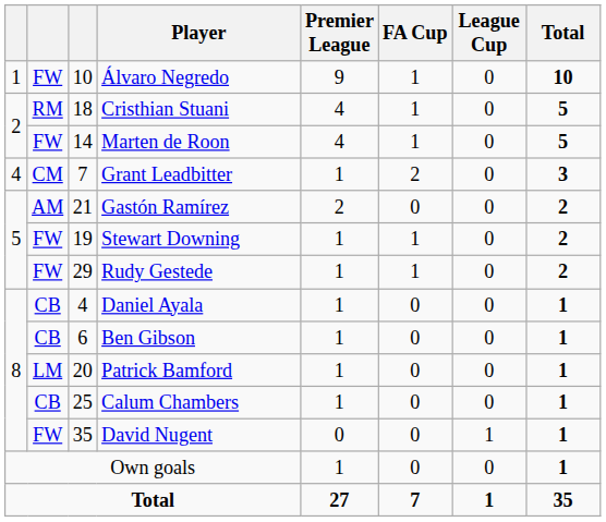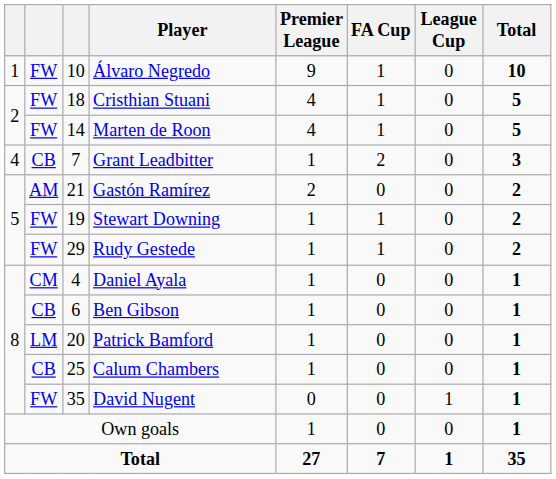 <table class="wikitable sortable" style="font-size: 95%; text-align: center;">
 <tr>
 <th width=10></th>
 <th width=10></th>
 <th width=10></th>
 <th width=150>Player</th>
 <th width=50>Premier League</th>
 <th width=50>FA Cup</th>
 <th width=50>League Cup</th>
 <th width=50>Total</th>
 </tr>
 <tr>
 <td>1</td>
 <td><a href='#'>FW</a></td>
 <td>10</td>
 <td align=left> <a href='#'>Álvaro Negredo</a></td>
 <td>9</td>
 <td>1</td>
 <td>0</td>
 <td><strong>10</strong></td>
 </tr>
 <tr>
 <td rowspan="2">2</td>
-<td><a href='#'>RM</a></td>
+<td><a href='#'>FW</a></td>
 <td>18</td>
 <td align=left> <a href='#'>Cristhian Stuani</a></td>
 <td>4</td>
 <td>1</td>
 <td>0</td>
 <td><strong>5</strong></td>
 </tr>
 <tr>
 <td><a href='#'>FW</a></td>
 <td>14</td>
 <td align="left"> <a href='#'>Marten de Roon</a></td>
 <td>4</td>
 <td>1</td>
 <td>0</td>
 <td><strong>5</strong></td>
 </tr>
 <tr>
 <td>4</td>
-<td><a href='#'>CM</a></td>
+<td><a href='#'>CB</a></td>
 <td>7</td>
 <td align="left"> <a href='#'>Grant Leadbitter</a></td>
 <td>1</td>
 <td>2</td>
 <td>0</td>
 <td><strong>3</strong></td>
 </tr>
 <tr>
 <td rowspan="3">5</td>
 <td><a href='#'>AM</a></td>
 <td>21</td>
 <td align=left> <a href='#'>Gastón Ramírez</a></td>
 <td>2</td>
 <td>0</td>
 <td>0</td>
 <td><strong>2</strong></td>
 </tr>
 <tr>
 <td><a href='#'>FW</a></td>
 <td>19</td>
 <td align=left> <a href='#'>Stewart Downing</a></td>
 <td>1</td>
 <td>1</td>
 <td>0</td>
 <td><strong>2</strong></td>
 </tr>
 <tr>
 <td><a href='#'>FW</a></td>
 <td>29</td>
 <td align=left> <a href='#'>Rudy Gestede</a></td>
 <td>1</td>
 <td>1</td>
 <td>0</td>
 <td><strong>2</strong></td>
 </tr>
 <tr>
 <td rowspan="5">8</td>
-<td><a href='#'>CB</a></td>
+<td><a href='#'>CM</a></td>
 <td>4</td>
 <td align=left> <a href='#'>Daniel Ayala</a></td>
 <td>1</td>
 <td>0</td>
 <td>0</td>
 <td><strong>1</strong></td>
 </tr>
 <tr>
 <td><a href='#'>CB</a></td>
 <td>6</td>
 <td align=left> <a href='#'>Ben Gibson</a></td>
 <td>1</td>
 <td>0</td>
 <td>0</td>
 <td><strong>1</strong></td>
 </tr>
 <tr>
 <td><a href='#'>LM</a></td>
 <td>20</td>
 <td align=left> <a href='#'>Patrick Bamford</a></td>
 <td>1</td>
 <td>0</td>
 <td>0</td>
 <td><strong>1</strong></td>
 </tr>
 <tr>
 <td><a href='#'>CB</a></td>
 <td>25</td>
 <td align=left> <a href='#'>Calum Chambers</a></td>
 <td>1</td>
 <td>0</td>
 <td>0</td>
 <td><strong>1</strong></td>
 </tr>
 <tr>
 <td><a href='#'>FW</a></td>
 <td>35</td>
 <td align=left> <a href='#'>David Nugent</a></td>
 <td>0</td>
 <td>0</td>
 <td>1</td>
 <td><strong>1</strong></td>
 </tr>
 <tr class="sortbottom">
 <td colspan="4">Own goals</td>
 <td>1</td>
 <td>0</td>
 <td>0</td>
 <td><strong>1</strong></td>
 </tr>
 <tr class="sortbottom">
 <td colspan=4><strong>Total</strong></td>
 <td><strong>27</strong></td>
 <td><strong>7</strong></td>
 <td><strong>1</strong></td>
 <td><strong>35</strong></td>
 </tr>
 </table>
